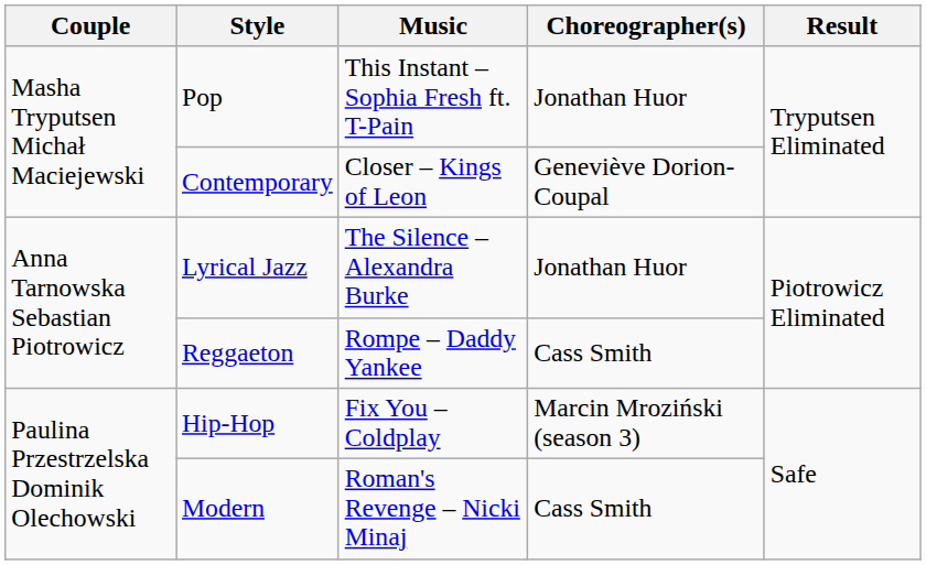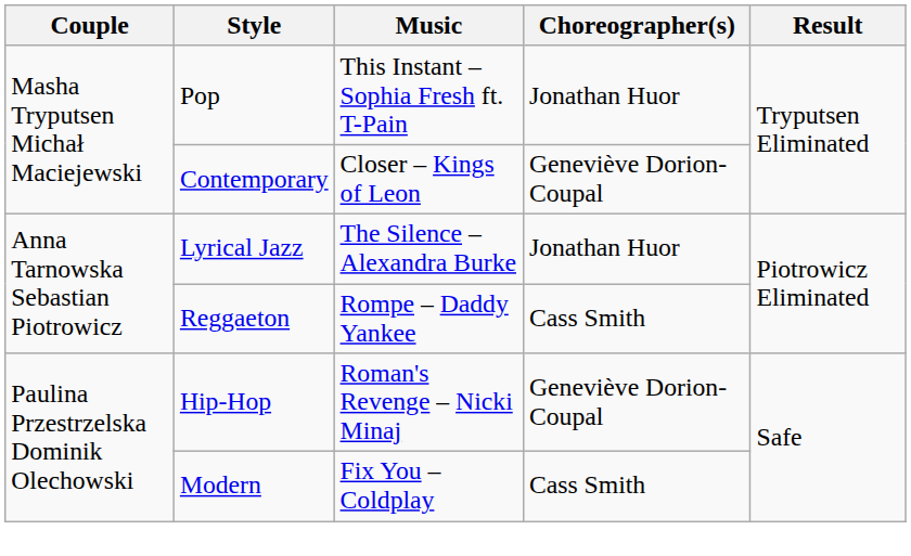 <table class="wikitable" style="width:90%;">
 <tr>
 <th>Couple</th>
 <th>Style</th>
 <th>Music</th>
 <th>Choreographer(s)</th>
 <th>Result</th>
 </tr>
 <tr>
 <td rowspan="2">Masha Tryputsen <br> Michał Maciejewski</td>
 <td>Pop</td>
 <td>This Instant – <a href='#'>Sophia Fresh</a> ft. <a href='#'>T-Pain</a></td>
 <td>Jonathan Huor</td>
 <td rowspan="2">Tryputsen Eliminated</td>
 </tr>
 <tr>
 <td><a href='#'>Contemporary</a></td>
 <td>Closer – <a href='#'>Kings of Leon</a></td>
 <td>Geneviève Dorion-Coupal</td>
 </tr>
 <tr>
 <td rowspan="2">Anna Tarnowska<br>Sebastian Piotrowicz</td>
 <td><a href='#'>Lyrical Jazz</a></td>
 <td><a href='#'>The Silence</a> – <a href='#'>Alexandra Burke</a></td>
 <td>Jonathan Huor</td>
 <td rowspan="2">Piotrowicz Eliminated</td>
 </tr>
 <tr>
 <td><a href='#'>Reggaeton</a></td>
 <td><a href='#'>Rompe</a> – <a href='#'>Daddy Yankee</a></td>
 <td>Cass Smith</td>
 </tr>
 <tr>
 <td rowspan="2">Paulina Przestrzelska<br>Dominik Olechowski</td>
 <td><a href='#'>Hip-Hop</a></td>
-<td><a href='#'>Fix You</a> – <a href='#'>Coldplay</a></td>
-<td>Marcin Mroziński (season 3)</td>
+<td><a href='#'>Roman's Revenge</a> – <a href='#'>Nicki Minaj</a></td>
+<td>Geneviève Dorion-Coupal</td>
 <td rowspan="2">Safe</td>
 </tr>
 <tr>
 <td><a href='#'>Modern</a></td>
-<td><a href='#'>Roman's Revenge</a> – <a href='#'>Nicki Minaj</a></td>
+<td><a href='#'>Fix You</a> – <a href='#'>Coldplay</a></td>
 <td>Cass Smith</td>
 </tr>
 </table>
